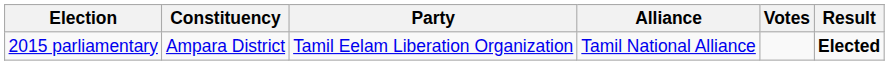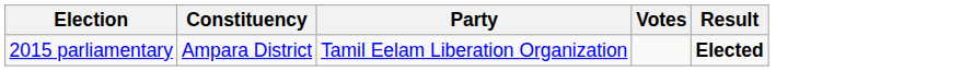 <table class="wikitable" style="text-align:left;">
 <tr>
 <th scope=col>Election</th>
 <th scope=col>Constituency</th>
 <th scope=col>Party</th>
-<th scope=col>Alliance</th>
 <th scope=col>Votes</th>
 <th scope=col>Result</th>
 </tr>
 <tr>
 <td><a href='#'>2015 parliamentary</a></td>
 <td><a href='#'>Ampara District</a></td>
 <td><a href='#'>Tamil Eelam Liberation Organization</a></td>
-<td><a href='#'>Tamil National Alliance</a></td>
 <td align=right></td>
 <td><strong>Elected</strong></td>
 </tr>
 </table>
